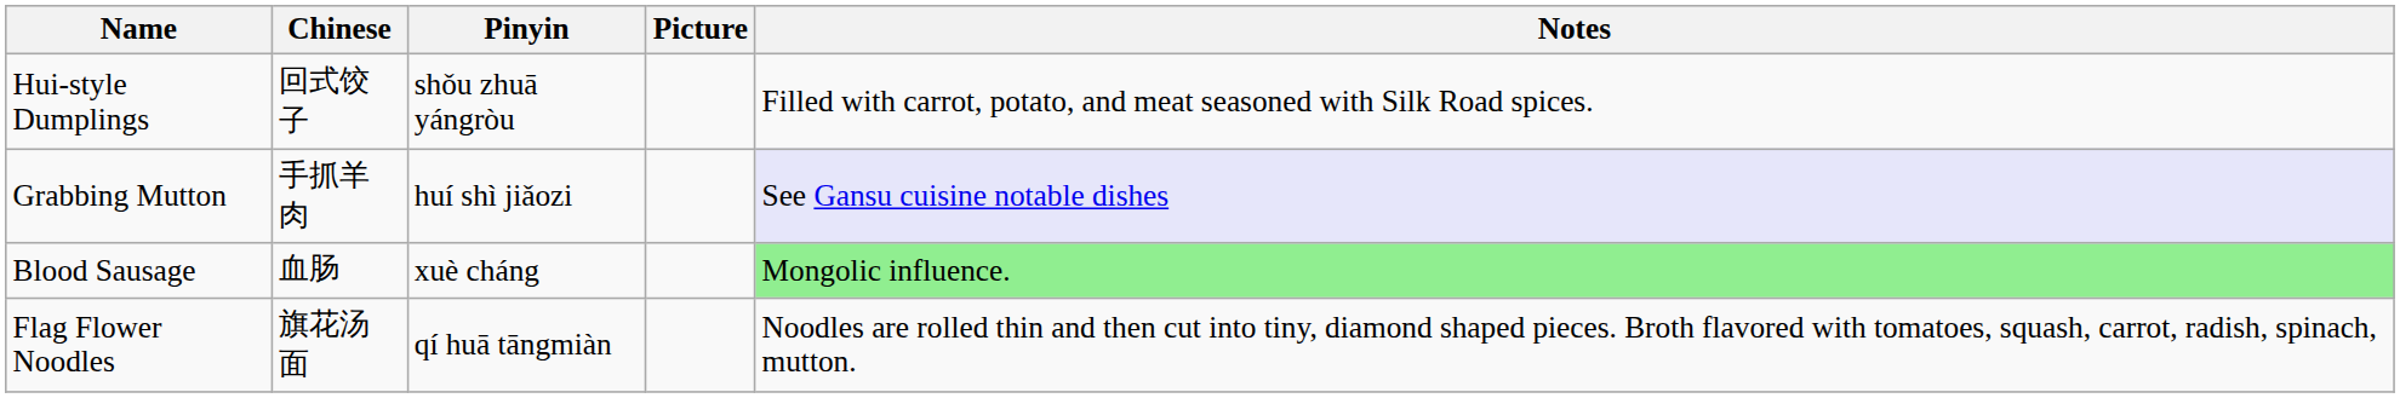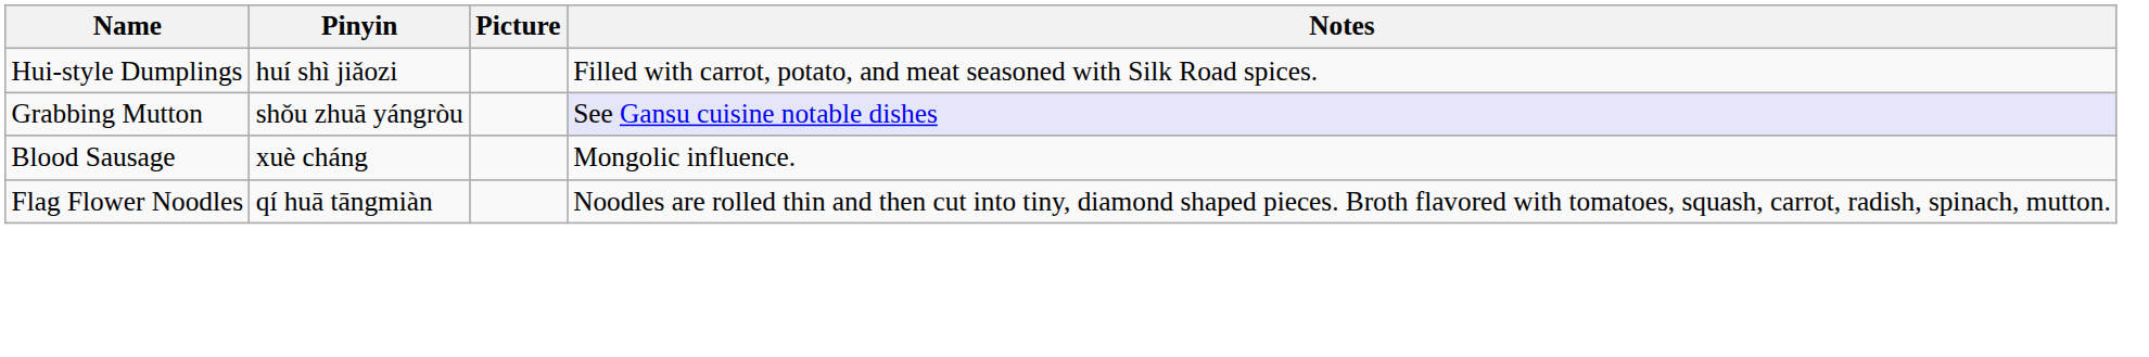 <table class="wikitable">
 <tr>
 <th>Name</th>
-<th>Chinese</th>
 <th>Pinyin</th>
 <th>Picture</th>
 <th>Notes</th>
 </tr>
 <tr>
 <td>Hui-style Dumplings</td>
-<td>回式饺子</td>
-<td>shǒu zhuā yángròu</td>
+<td>huí shì jiǎozi</td>
 <td></td>
 <td>Filled with carrot, potato, and meat seasoned with Silk Road spices.</td>
 </tr>
 <tr>
 <td>Grabbing Mutton</td>
-<td>手抓羊肉</td>
-<td>huí shì jiǎozi</td>
+<td>shǒu zhuā yángròu</td>
 <td></td>
 <td style="background: lavender;">See <a href='#'>Gansu cuisine notable dishes</a></td>
 </tr>
 <tr>
 <td>Blood Sausage</td>
-<td>血肠</td>
 <td>xuè cháng</td>
 <td></td>
-<td style="background: lightgreen;">Mongolic influence.</td>
+<td>Mongolic influence.</td>
 </tr>
 <tr>
 <td>Flag Flower Noodles</td>
-<td>旗花汤面</td>
 <td>qí huā tāngmiàn</td>
 <td></td>
 <td>Noodles are rolled thin and then cut into tiny, diamond shaped pieces. Broth flavored with tomatoes, squash, carrot, radish, spinach, mutton.</td>
 </tr>
 </table>
